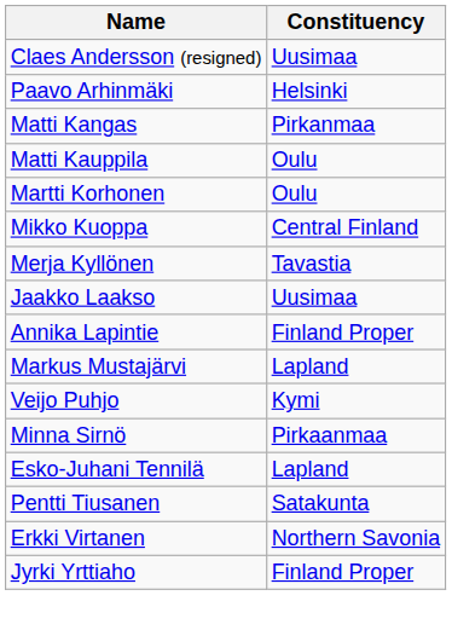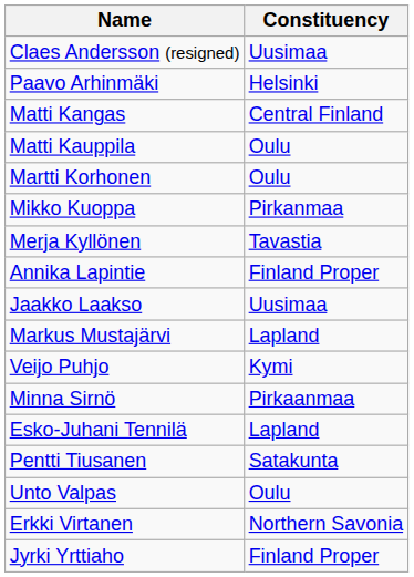 <table class="wikitable">
 <tr>
 <th>Name</th>
 <th>Constituency</th>
 </tr>
 <tr>
 <td><a href='#'>Claes Andersson</a> <small>(resigned)</small></td>
 <td><a href='#'>Uusimaa</a></td>
 </tr>
 <tr>
 <td><a href='#'>Paavo Arhinmäki</a></td>
 <td><a href='#'>Helsinki</a></td>
 </tr>
 <tr>
 <td><a href='#'>Matti Kangas</a></td>
-<td><a href='#'>Pirkanmaa</a></td>
+<td><a href='#'>Central Finland</a></td>
 </tr>
 <tr>
 <td><a href='#'>Matti Kauppila</a></td>
 <td><a href='#'>Oulu</a></td>
 </tr>
 <tr>
 <td><a href='#'>Martti Korhonen</a></td>
 <td><a href='#'>Oulu</a></td>
 </tr>
 <tr>
 <td><a href='#'>Mikko Kuoppa</a></td>
-<td><a href='#'>Central Finland</a></td>
+<td><a href='#'>Pirkanmaa</a></td>
 </tr>
 <tr>
 <td><a href='#'>Merja Kyllönen</a></td>
 <td><a href='#'>Tavastia</a></td>
 </tr>
 <tr>
+<td><a href='#'>Annika Lapintie</a></td>
+<td><a href='#'>Finland Proper</a></td>
+</tr>
+<tr>
 <td><a href='#'>Jaakko Laakso</a></td>
 <td><a href='#'>Uusimaa</a></td>
-</tr>
-<tr>
-<td><a href='#'>Annika Lapintie</a></td>
-<td><a href='#'>Finland Proper</a></td>
 </tr>
 <tr>
 <td><a href='#'>Markus Mustajärvi</a></td>
 <td><a href='#'>Lapland</a></td>
 </tr>
 <tr>
 <td><a href='#'>Veijo Puhjo</a></td>
 <td><a href='#'>Kymi</a></td>
 </tr>
 <tr>
 <td><a href='#'>Minna Sirnö</a></td>
 <td><a href='#'>Pirkaanmaa</a></td>
 </tr>
 <tr>
 <td><a href='#'>Esko-Juhani Tennilä</a></td>
 <td><a href='#'>Lapland</a></td>
 </tr>
 <tr>
 <td><a href='#'>Pentti Tiusanen</a></td>
 <td><a href='#'>Satakunta</a></td>
 </tr>
 <tr>
+<td><a href='#'>Unto Valpas</a></td>
+<td><a href='#'>Oulu</a></td>
+</tr>
+<tr>
 <td><a href='#'>Erkki Virtanen</a></td>
 <td><a href='#'>Northern Savonia</a></td>
 </tr>
 <tr>
 <td><a href='#'>Jyrki Yrttiaho</a></td>
 <td><a href='#'>Finland Proper</a></td>
 </tr>
 </table>
